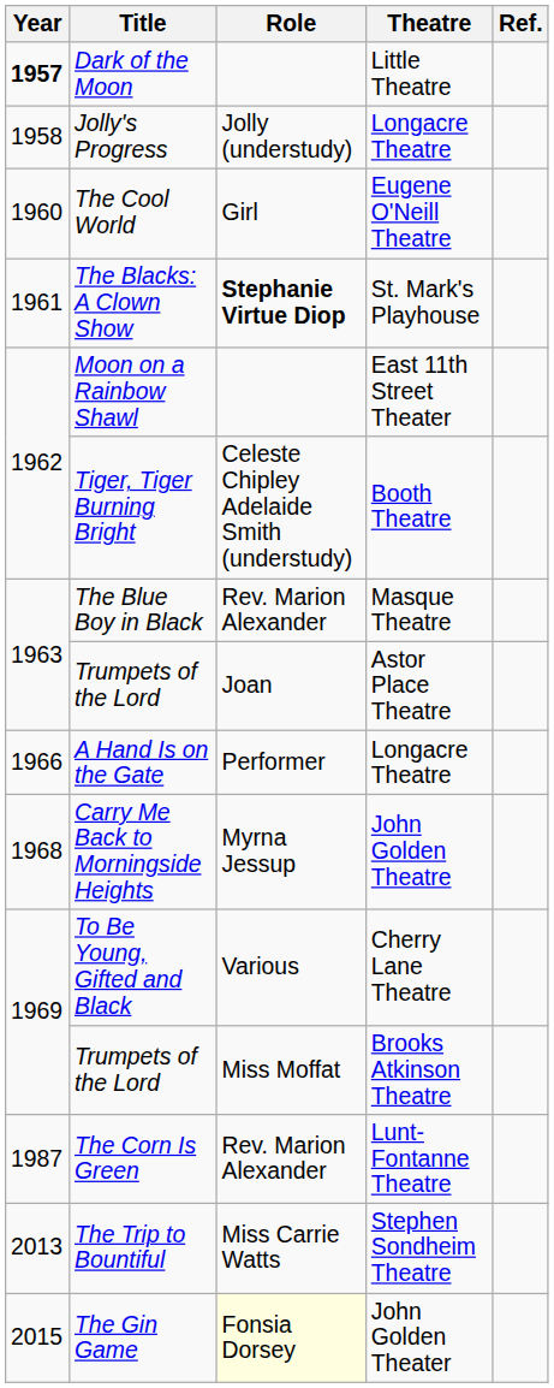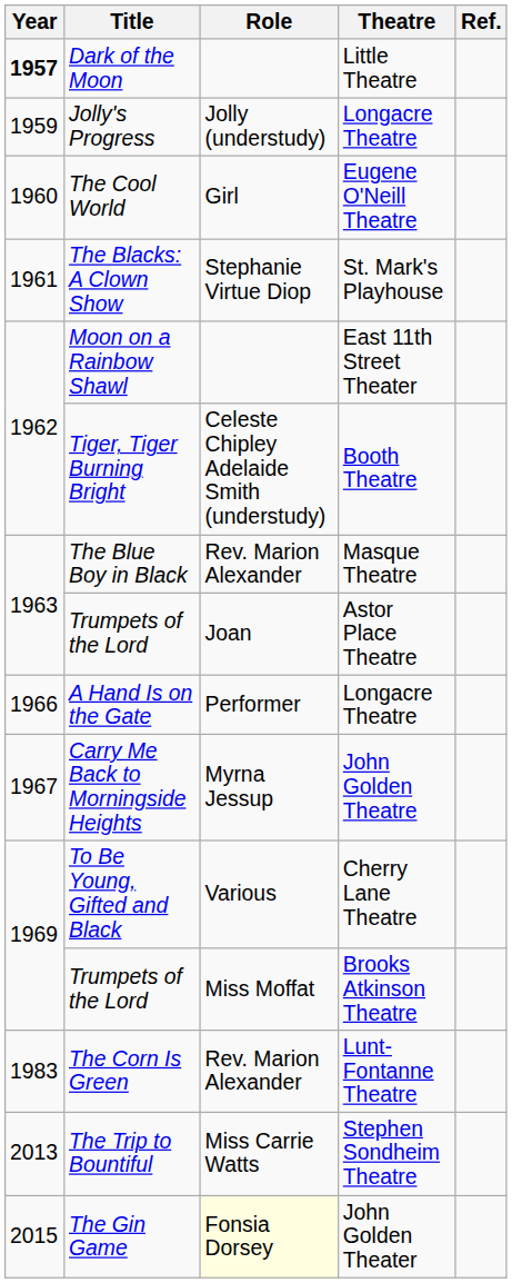 <table class="wikitable sortable" style="width: 60%;">
 <tr>
 <th style="width: 3%;">Year</th>
 <th style="width: 25%;">Title</th>
 <th style="width: 20%;">Role</th>
 <th style="width: 20%;">Theatre</th>
 <th style="width: 2%;" class=unsortable>Ref.</th>
 </tr>
 <tr>
 <td><strong>1957</strong></td>
 <td><em><a href='#'>Dark of the Moon</a></em></td>
 <td></td>
 <td>Little Theatre</td>
 <td></td>
 </tr>
 <tr>
-<td>1958</td>
+<td>1959</td>
 <td><em>Jolly's Progress</em></td>
 <td>Jolly (understudy)</td>
 <td><a href='#'>Longacre Theatre</a></td>
 <td></td>
 </tr>
 <tr>
 <td>1960</td>
 <td><em>The Cool World</em></td>
 <td>Girl</td>
 <td><a href='#'>Eugene O'Neill Theatre</a></td>
 <td></td>
 </tr>
 <tr>
 <td>1961</td>
 <td><em><a href='#'>The Blacks: A Clown Show</a></em></td>
-<td><strong>Stephanie Virtue Diop</strong></td>
+<td>Stephanie Virtue Diop</td>
 <td>St. Mark's Playhouse</td>
 <td></td>
 </tr>
 <tr>
 <td rowspan=2>1962</td>
 <td><em><a href='#'>Moon on a Rainbow Shawl</a></em></td>
 <td></td>
 <td>East 11th Street Theater</td>
 <td></td>
 </tr>
 <tr>
 <td><em><a href='#'>Tiger, Tiger Burning Bright</a></em></td>
 <td>Celeste Chipley<br>Adelaide Smith (understudy)</td>
 <td><a href='#'>Booth Theatre</a></td>
 <td></td>
 </tr>
 <tr>
 <td rowspan=2>1963</td>
 <td><em>The Blue Boy in Black</em></td>
 <td>Rev. Marion Alexander</td>
 <td>Masque Theatre</td>
 <td></td>
 </tr>
 <tr>
 <td><em>Trumpets of the Lord</em></td>
 <td>Joan</td>
 <td>Astor Place Theatre</td>
 <td></td>
 </tr>
 <tr>
 <td>1966</td>
 <td><em><a href='#'>A Hand Is on the Gate</a></em></td>
 <td>Performer</td>
 <td>Longacre Theatre</td>
 <td></td>
 </tr>
 <tr>
-<td>1968</td>
+<td>1967</td>
 <td><em><a href='#'>Carry Me Back to Morningside Heights</a></em></td>
 <td>Myrna Jessup</td>
 <td><a href='#'>John Golden Theatre</a></td>
 <td></td>
 </tr>
 <tr>
 <td rowspan=2>1969</td>
 <td><em><a href='#'>To Be Young, Gifted and Black</a></em></td>
 <td>Various</td>
 <td>Cherry Lane Theatre</td>
 <td></td>
 </tr>
 <tr>
 <td><em>Trumpets of the Lord</em></td>
 <td>Miss Moffat</td>
 <td><a href='#'>Brooks Atkinson Theatre</a></td>
 <td></td>
 </tr>
 <tr>
-<td>1987</td>
+<td>1983</td>
 <td><em><a href='#'>The Corn Is Green</a></em></td>
 <td>Rev. Marion Alexander</td>
 <td><a href='#'>Lunt-Fontanne Theatre</a></td>
 <td></td>
 </tr>
 <tr>
 <td>2013</td>
 <td><em><a href='#'>The Trip to Bountiful</a></em></td>
 <td>Miss Carrie Watts</td>
 <td><a href='#'>Stephen Sondheim Theatre</a></td>
 <td></td>
 </tr>
 <tr>
 <td>2015</td>
 <td><em><a href='#'>The Gin Game</a></em></td>
 <td style="background: lightyellow;">Fonsia Dorsey</td>
 <td>John Golden Theater</td>
 <td></td>
 </tr>
 </table>
